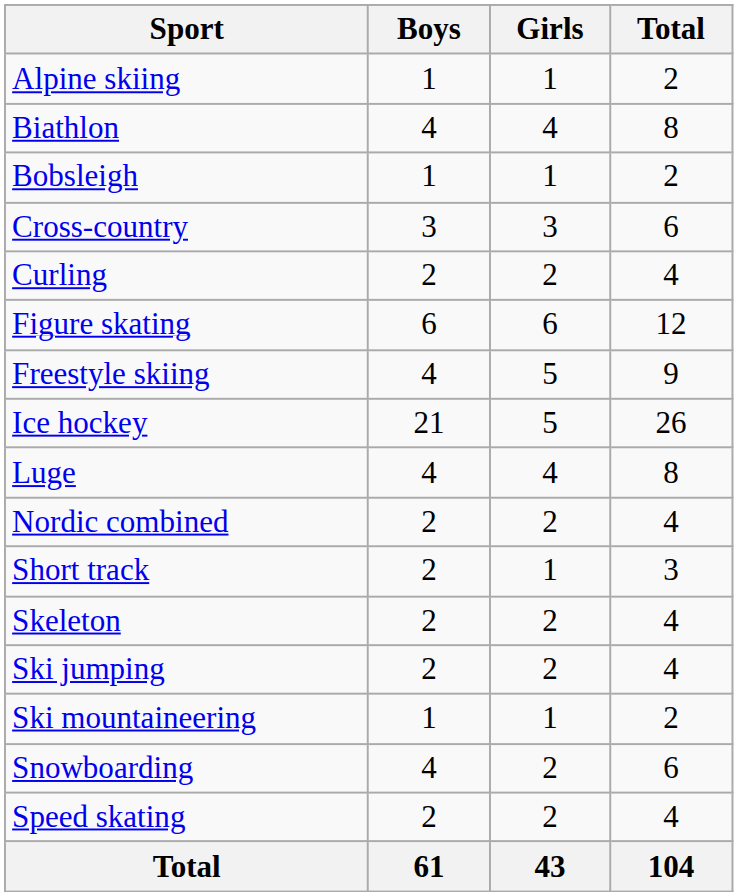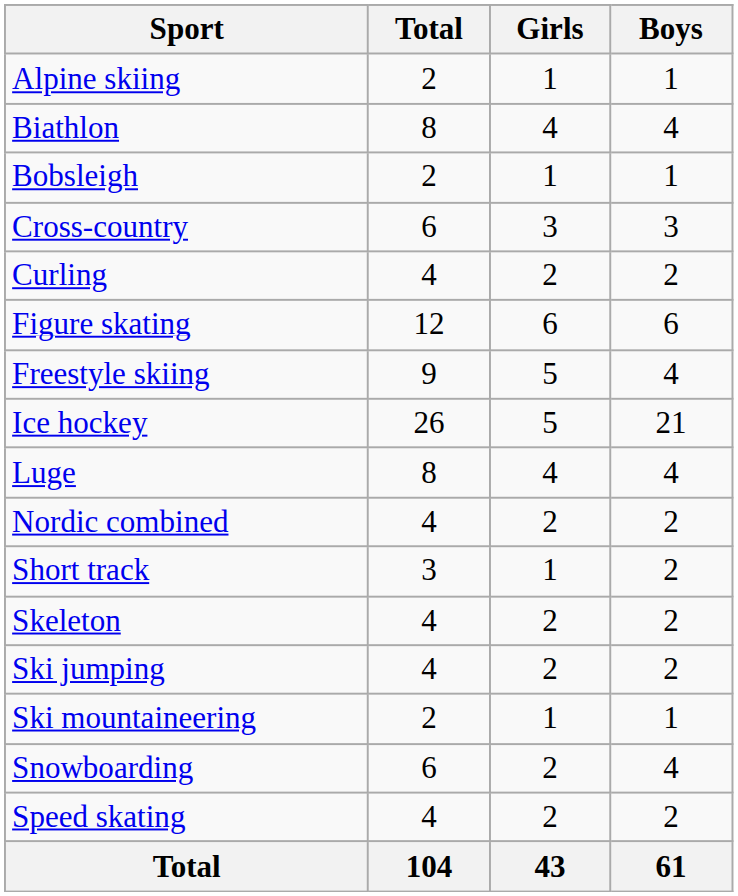 <table class="wikitable sortable" style="text-align:center;">
 <tr>
 <th width=180>Sport</th>
+<th width=55>Total</th>
+<th width=55>Girls</th>
 <th width=55>Boys</th>
-<th width=55>Girls</th>
-<th width=55>Total</th>
 </tr>
 <tr>
 <td align=left><a href='#'>Alpine skiing</a></td>
+<td>2</td>
 <td>1</td>
+<td>1</td>
+</tr>
+<tr>
+<td align=left><a href='#'>Biathlon</a></td>
+<td>8</td>
+<td>4</td>
+<td>4</td>
+</tr>
+<tr>
+<td align=left><a href='#'>Bobsleigh</a></td>
+<td>2</td>
+<td>1</td>
+<td>1</td>
+</tr>
+<tr>
+<td align=left><a href='#'>Cross-country</a></td>
+<td>6</td>
+<td>3</td>
+<td>3</td>
+</tr>
+<tr>
+<td align=left><a href='#'>Curling</a></td>
+<td>4</td>
+<td>2</td>
+<td>2</td>
+</tr>
+<tr>
+<td align=left><a href='#'>Figure skating</a></td>
+<td>12</td>
+<td>6</td>
+<td>6</td>
+</tr>
+<tr>
+<td align=left><a href='#'>Freestyle skiing</a></td>
+<td>9</td>
+<td>5</td>
+<td>4</td>
+</tr>
+<tr>
+<td align=left><a href='#'>Ice hockey</a></td>
+<td>26</td>
+<td>5</td>
+<td>21</td>
+</tr>
+<tr>
+<td align=left><a href='#'>Luge</a></td>
+<td>8</td>
+<td>4</td>
+<td>4</td>
+</tr>
+<tr>
+<td align=left><a href='#'>Nordic combined</a></td>
+<td>4</td>
+<td>2</td>
+<td>2</td>
+</tr>
+<tr>
+<td align=left><a href='#'>Short track</a></td>
+<td>3</td>
 <td>1</td>
 <td>2</td>
 </tr>
 <tr>
-<td align=left><a href='#'>Biathlon</a></td>
+<td align=left><a href='#'>Skeleton</a></td>
 <td>4</td>
-<td>4</td>
-<td>8</td>
-</tr>
-<tr>
-<td align=left><a href='#'>Bobsleigh</a></td>
-<td>1</td>
-<td>1</td>
+<td>2</td>
 <td>2</td>
 </tr>
 <tr>
-<td align=left><a href='#'>Cross-country</a></td>
-<td>3</td>
-<td>3</td>
-<td>6</td>
+<td align=left><a href='#'>Ski jumping</a></td>
+<td>4</td>
+<td>2</td>
+<td>2</td>
 </tr>
 <tr>
-<td align=left><a href='#'>Curling</a></td>
+<td align=left><a href='#'>Ski mountaineering</a></td>
 <td>2</td>
+<td>1</td>
+<td>1</td>
+</tr>
+<tr>
+<td align=left><a href='#'>Snowboarding</a></td>
+<td>6</td>
 <td>2</td>
 <td>4</td>
 </tr>
 <tr>
-<td align=left><a href='#'>Figure skating</a></td>
-<td>6</td>
-<td>6</td>
-<td>12</td>
-</tr>
-<tr>
-<td align=left><a href='#'>Freestyle skiing</a></td>
+<td align=left><a href='#'>Speed skating</a></td>
 <td>4</td>
-<td>5</td>
-<td>9</td>
-</tr>
-<tr>
-<td align=left><a href='#'>Ice hockey</a></td>
-<td>21</td>
-<td>5</td>
-<td>26</td>
-</tr>
-<tr>
-<td align=left><a href='#'>Luge</a></td>
-<td>4</td>
-<td>4</td>
-<td>8</td>
-</tr>
-<tr>
-<td align=left><a href='#'>Nordic combined</a></td>
 <td>2</td>
-<td>2</td>
-<td>4</td>
-</tr>
-<tr>
-<td align=left><a href='#'>Short track</a></td>
-<td>2</td>
-<td>1</td>
-<td>3</td>
-</tr>
-<tr>
-<td align=left><a href='#'>Skeleton</a></td>
-<td>2</td>
-<td>2</td>
-<td>4</td>
-</tr>
-<tr>
-<td align=left><a href='#'>Ski jumping</a></td>
-<td>2</td>
-<td>2</td>
-<td>4</td>
-</tr>
-<tr>
-<td align=left><a href='#'>Ski mountaineering</a></td>
-<td>1</td>
-<td>1</td>
 <td>2</td>
 </tr>
 <tr>
-<td align=left><a href='#'>Snowboarding</a></td>
-<td>4</td>
-<td>2</td>
-<td>6</td>
-</tr>
-<tr>
-<td align=left><a href='#'>Speed skating</a></td>
-<td>2</td>
-<td>2</td>
-<td>4</td>
-</tr>
-<tr>
 <th>Total</th>
+<th>104</th>
+<th>43</th>
 <th>61</th>
-<th>43</th>
-<th>104</th>
 </tr>
 </table>
